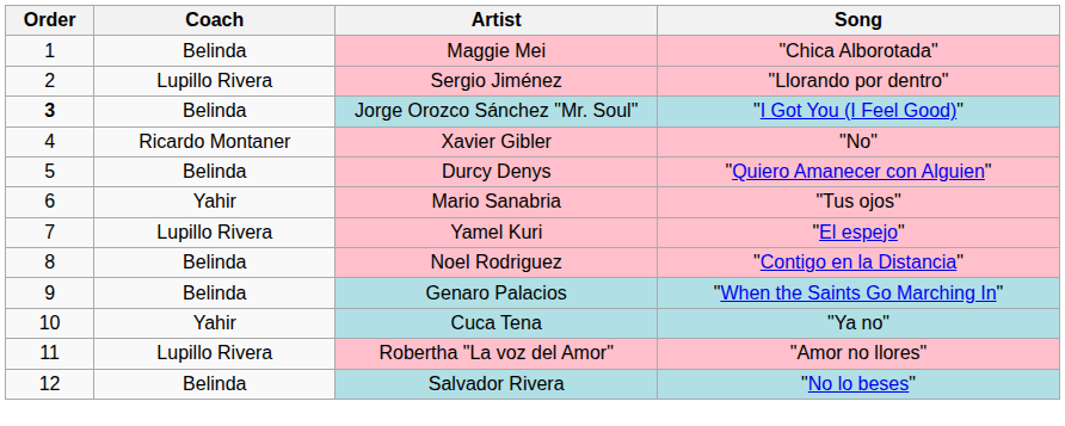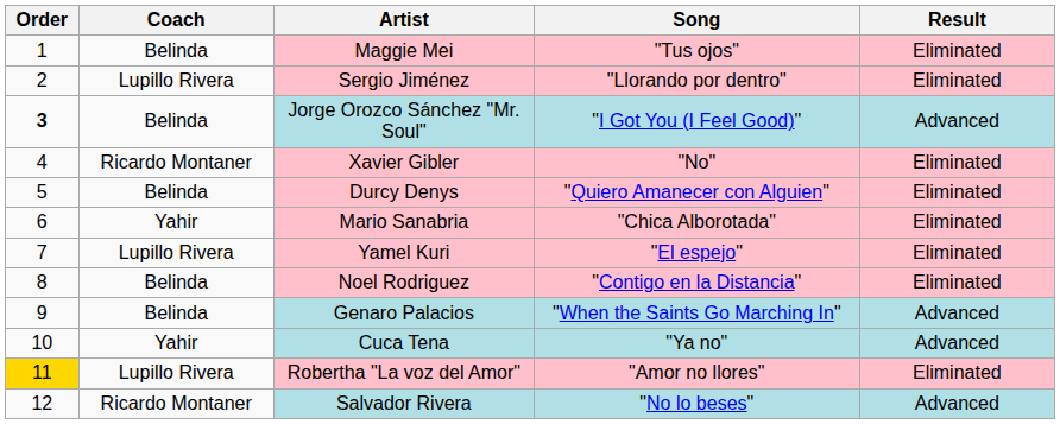 <table class="wikitable" style="text-align:center; width:100%">
 <tr>
 <th width="05%">Order</th>
 <th width="15%">Coach</th>
 <th width="20%">Artist</th>
 <th width="25%">Song</th>
+<th width="15%">Result</th>
 </tr>
 <tr>
 <td>1</td>
 <td>Belinda</td>
 <td bgcolor="pink">Maggie Mei</td>
-<td bgcolor="pink">"Chica Alborotada"</td>
+<td bgcolor="pink">"Tus ojos"</td>
+<td bgcolor="pink">Eliminated</td>
 </tr>
 <tr>
 <td>2</td>
 <td>Lupillo Rivera</td>
 <td bgcolor="pink">Sergio Jiménez</td>
 <td bgcolor="pink">"Llorando por dentro"</td>
+<td bgcolor="pink">Eliminated</td>
 </tr>
 <tr>
 <td><strong>3</strong></td>
 <td>Belinda</td>
 <td bgcolor="#B0E0E6">Jorge Orozco Sánchez "Mr. Soul"</td>
 <td bgcolor="#B0E0E6">"<a href='#'>I Got You (I Feel Good)</a>"</td>
+<td bgcolor="#B0E0E6">Advanced</td>
 </tr>
 <tr>
 <td>4</td>
 <td>Ricardo Montaner</td>
 <td bgcolor="pink">Xavier Gibler</td>
 <td bgcolor="pink">"No"</td>
+<td bgcolor="pink">Eliminated</td>
 </tr>
 <tr>
 <td>5</td>
 <td>Belinda</td>
 <td bgcolor="pink">Durcy Denys</td>
 <td bgcolor="pink">"<a href='#'>Quiero Amanecer con Alguien</a>"</td>
+<td bgcolor="pink">Eliminated</td>
 </tr>
 <tr>
 <td>6</td>
 <td>Yahir</td>
 <td bgcolor="pink">Mario Sanabria</td>
-<td bgcolor="pink">"Tus ojos"</td>
+<td bgcolor="pink">"Chica Alborotada"</td>
+<td bgcolor="pink">Eliminated</td>
 </tr>
 <tr>
 <td>7</td>
 <td>Lupillo Rivera</td>
 <td bgcolor="pink">Yamel Kuri</td>
 <td bgcolor="pink">"<a href='#'>El espejo</a>"</td>
+<td bgcolor="pink">Eliminated</td>
 </tr>
 <tr>
 <td>8</td>
 <td>Belinda</td>
 <td bgcolor="pink">Noel Rodriguez</td>
 <td bgcolor="pink">"<a href='#'>Contigo en la Distancia</a>"</td>
+<td bgcolor="pink">Eliminated</td>
 </tr>
 <tr>
 <td>9</td>
 <td>Belinda</td>
 <td bgcolor="#B0E0E6">Genaro Palacios</td>
 <td bgcolor="#B0E0E6">"<a href='#'>When the Saints Go Marching In</a>"</td>
+<td bgcolor="#B0E0E6">Advanced</td>
 </tr>
 <tr>
 <td>10</td>
 <td>Yahir</td>
 <td bgcolor="#B0E0E6">Cuca Tena</td>
 <td bgcolor="#B0E0E6">"Ya no"</td>
+<td bgcolor="#B0E0E6">Advanced</td>
 </tr>
 <tr>
-<td>11</td>
+<td style="background: gold;">11</td>
 <td>Lupillo Rivera</td>
 <td bgcolor="pink">Robertha "La voz del Amor"</td>
 <td bgcolor="pink">"Amor no llores"</td>
+<td bgcolor="pink">Eliminated</td>
 </tr>
 <tr>
 <td>12</td>
-<td>Belinda</td>
+<td>Ricardo Montaner</td>
 <td bgcolor="#B0E0E6">Salvador Rivera</td>
 <td bgcolor="#B0E0E6">"<a href='#'>No lo beses</a>"</td>
+<td bgcolor="#B0E0E6">Advanced</td>
 </tr>
 </table>
